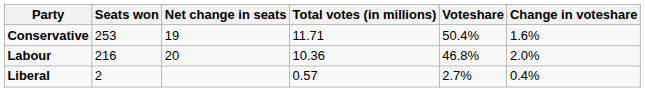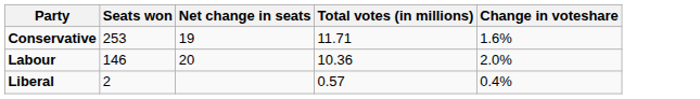 <table class="wikitable">
 <tr>
 <th>Party</th>
 <th>Seats won</th>
 <th>Net change in seats</th>
 <th>Total votes (in millions)</th>
-<th>Voteshare</th>
 <th>Change in voteshare</th>
 </tr>
 <tr>
 <td><strong>Conservative</strong></td>
 <td>253</td>
 <td>19</td>
 <td>11.71</td>
-<td>50.4%</td>
 <td>1.6%</td>
 </tr>
 <tr>
 <td><strong>Labour</strong></td>
-<td>216</td>
+<td>146</td>
 <td>20</td>
 <td>10.36</td>
-<td>46.8%</td>
 <td>2.0%</td>
 </tr>
 <tr>
 <td><strong>Liberal</strong></td>
 <td>2</td>
 <td></td>
 <td>0.57</td>
-<td>2.7%</td>
 <td>0.4%</td>
 </tr>
 </table>
